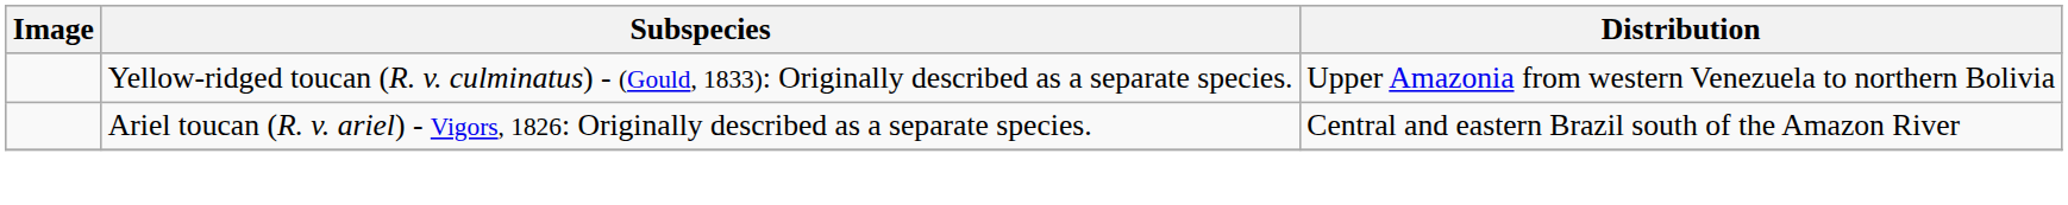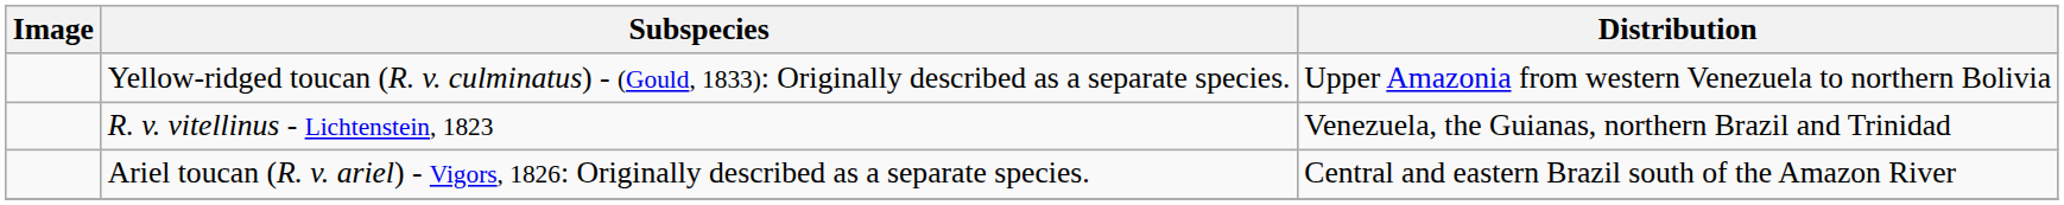 <table class="wikitable ">
 <tr>
 <th>Image</th>
 <th>Subspecies</th>
 <th>Distribution</th>
 </tr>
 <tr>
 <td></td>
 <td>Yellow-ridged toucan (<em>R. v. culminatus</em>) - <small>(<a href='#'>Gould</a>, 1833)</small>: Originally described as a separate species.</td>
 <td>Upper <a href='#'>Amazonia</a> from western Venezuela to northern Bolivia</td>
 </tr>
 <tr>
 <td></td>
+<td><em>R. v. vitellinus</em> - <small><a href='#'>Lichtenstein</a>, 1823</small></td>
+<td>Venezuela, the Guianas, northern Brazil and Trinidad</td>
+</tr>
+<tr>
+<td></td>
 <td>Ariel toucan (<em>R. v. ariel</em>) - <small><a href='#'>Vigors</a>, 1826</small>: Originally described as a separate species.</td>
 <td>Central and eastern Brazil south of the Amazon River</td>
 </tr>
 <tr>
 </tr>
 </table>
